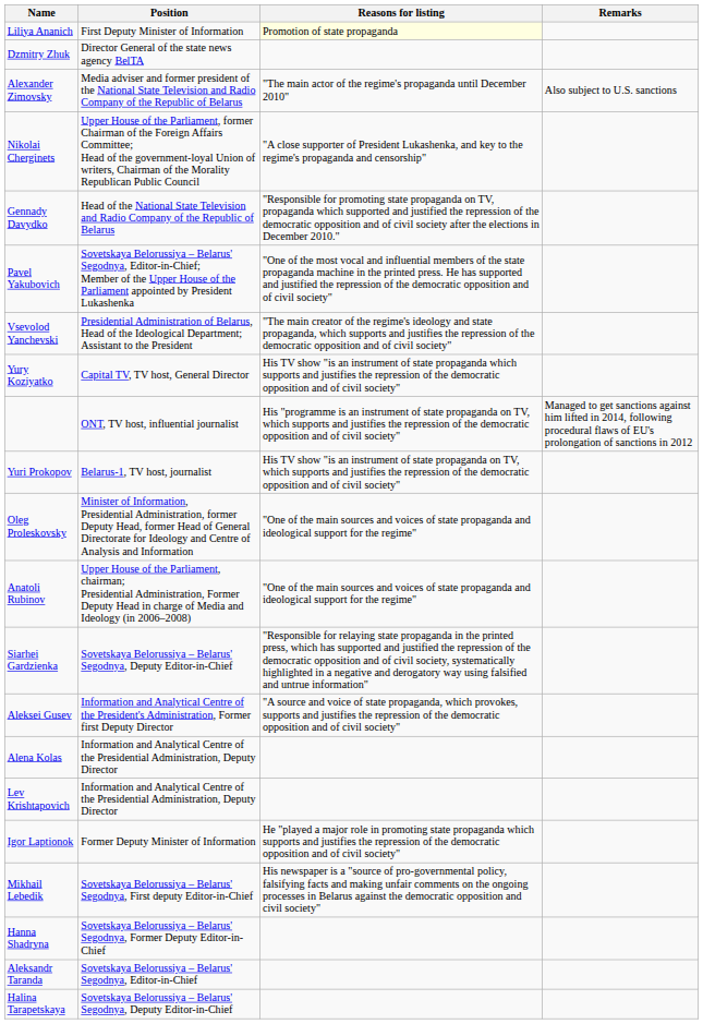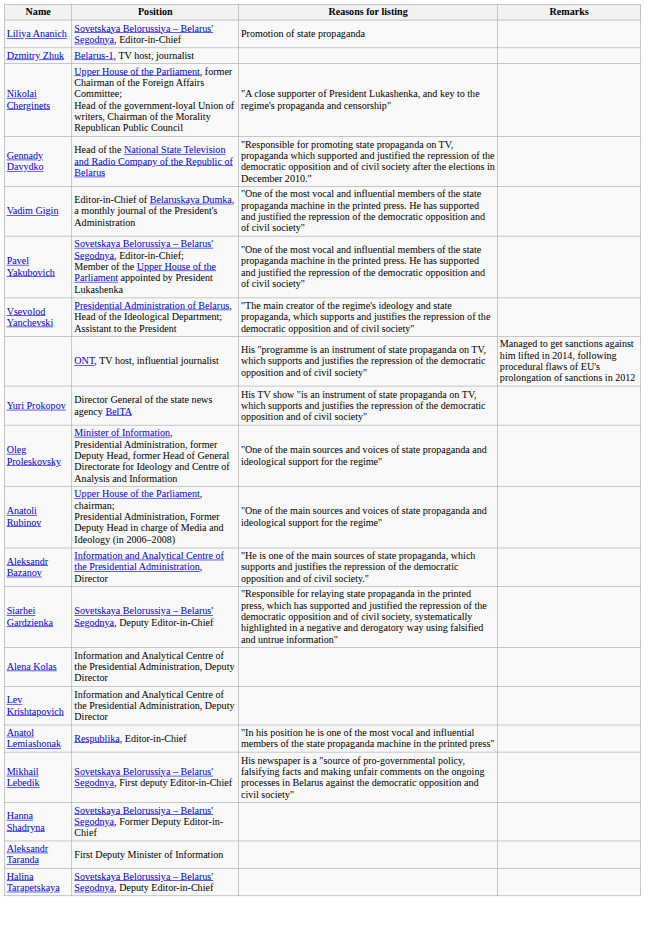 <table class="wikitable sortable" style="width: 80%">
 <tr>
 <th>Name</th>
 <th>Position</th>
 <th>Reasons for listing</th>
 <th>Remarks</th>
 </tr>
 <tr>
 <td><a href='#'>Liliya Ananich</a></td>
-<td>First Deputy Minister of Information</td>
-<td style="background: lightyellow;">Promotion of state propaganda</td>
+<td><a href='#'>Sovetskaya Belorussiya – Belarus' Segodnya</a>, Editor-in-Chief</td>
+<td>Promotion of state propaganda</td>
 <td></td>
 </tr>
 <tr>
 <td><a href='#'>Dzmitry Zhuk</a></td>
-<td>Director General of the state news agency <a href='#'>BelTA</a></td>
+<td><a href='#'>Belarus-1</a>, TV host, journalist</td>
 <td></td>
 <td></td>
-</tr>
-<tr>
-<td><a href='#'>Alexander Zimovsky</a></td>
-<td>Media adviser and former president of the <a href='#'>National State Television and Radio Company of the Republic of Belarus</a></td>
-<td>"The main actor of the regime's propaganda until December 2010"</td>
-<td>Also subject to U.S. sanctions</td>
 </tr>
 <tr>
 <td><a href='#'>Nikolai Cherginets</a></td>
 <td><a href='#'>Upper House of the Parliament</a>, former Chairman of the Foreign Affairs Committee;<br>Head of the government-loyal Union of writers, Chairman of the Morality Republican Public Council</td>
 <td>"A close supporter of President Lukashenka, and key to the regime's propaganda and censorship"</td>
 <td></td>
 </tr>
 <tr>
 <td><a href='#'>Gennady Davydko</a></td>
 <td>Head of the <a href='#'>National State Television and Radio Company of the Republic of Belarus</a></td>
 <td>"Responsible for promoting state propaganda on TV, propaganda which supported and justified the repression of the democratic opposition and of civil society after the elections in December 2010."</td>
+<td></td>
+</tr>
+<tr>
+<td><a href='#'>Vadim Gigin</a></td>
+<td>Editor-in-Chief of <a href='#'>Belaruskaya Dumka</a>, a monthly journal of the President's Administration</td>
+<td>"One of the most vocal and influential members of the state propaganda machine in the printed press. He has supported and justified the repression of the democratic opposition and of civil society"</td>
 <td></td>
 </tr>
 <tr>
 <td><a href='#'>Pavel Yakubovich</a></td>
 <td><a href='#'>Sovetskaya Belorussiya – Belarus' Segodnya</a>, Editor-in-Chief;<br>Member of the <a href='#'>Upper House of the Parliament</a> appointed by President Lukashenka</td>
 <td>"One of the most vocal and influential members of the state propaganda machine in the printed press. He has supported and justified the repression of the democratic opposition and of civil society"</td>
 <td></td>
 </tr>
 <tr>
 <td><a href='#'>Vsevolod Yanchevski</a></td>
 <td><a href='#'>Presidential Administration of Belarus</a>, Head of the Ideological Department;<br>Assistant to the President</td>
 <td>"The main creator of the regime's ideology and state propaganda, which supports and justifies the repression of the democratic opposition and of civil society"</td>
 <td></td>
 </tr>
 <tr>
-<td><a href='#'>Yury Koziyatko</a></td>
-<td><a href='#'>Capital TV</a>, TV host, General Director</td>
-<td>His TV show "is an instrument of state propaganda which supports and justifies the repression of the democratic opposition and of civil society"</td>
-<td></td>
-</tr>
-<tr>
 <td></td>
 <td><a href='#'>ONT</a>, TV host, influential journalist</td>
 <td>His "programme is an instrument of state propaganda on TV, which supports and justifies the repression of the democratic opposition and of civil society"</td>
 <td>Managed to get sanctions against him lifted in 2014, following procedural flaws of EU's prolongation of sanctions in 2012</td>
 </tr>
 <tr>
 <td><a href='#'>Yuri Prokopov</a></td>
-<td><a href='#'>Belarus-1</a>, TV host, journalist</td>
+<td>Director General of the state news agency <a href='#'>BelTA</a></td>
 <td>His TV show "is an instrument of state propaganda on TV, which supports and justifies the repression of the democratic opposition and of civil society"</td>
 <td></td>
 </tr>
 <tr>
 <td><a href='#'>Oleg Proleskovsky</a></td>
 <td><a href='#'>Minister of Information</a>,<br>Presidential Administration, former Deputy Head, former Head of General Directorate for Ideology and Centre of Analysis and Information</td>
 <td>"One of the main sources and voices of state propaganda and ideological support for the regime"</td>
 <td></td>
 </tr>
 <tr>
 <td><a href='#'>Anatoli Rubinov</a></td>
 <td><a href='#'>Upper House of the Parliament</a>, chairman;<br>Presidential Administration, Former Deputy Head in charge of Media and Ideology (in 2006–2008)</td>
 <td>"One of the main sources and voices of state propaganda and ideological support for the regime"</td>
 <td></td>
 </tr>
 <tr>
+<td><a href='#'>Aleksandr Bazanov</a></td>
+<td><a href='#'>Information and Analytical Centre of the Presidential Administration</a>, Director</td>
+<td>"He is one of the main sources of state propaganda, which supports and justifies the repression of the democratic opposition and of civil society."</td>
+<td></td>
+</tr>
+<tr>
 <td><a href='#'>Siarhei Gardzienka</a></td>
 <td><a href='#'>Sovetskaya Belorussiya – Belarus' Segodnya</a>, Deputy Editor-in-Chief</td>
 <td>"Responsible for relaying state propaganda in the printed press, which has supported and justified the repression of the democratic opposition and of civil society, systematically highlighted in a negative and derogatory way using falsified and untrue information"</td>
-<td></td>
-</tr>
-<tr>
-<td><a href='#'>Aleksei Gusev</a></td>
-<td><a href='#'>Information and Analytical Centre of the President's Administration</a>, Former first Deputy Director</td>
-<td>"A source and voice of state propaganda, which provokes, supports and justifies the repression of the democratic opposition and of civil society"</td>
 <td></td>
 </tr>
 <tr>
 <td><a href='#'>Alena Kolas</a></td>
 <td>Information and Analytical Centre of the Presidential Administration, Deputy Director</td>
 <td></td>
 <td></td>
 </tr>
 <tr>
 <td><a href='#'>Lev Krishtapovich</a></td>
 <td>Information and Analytical Centre of the Presidential Administration, Deputy Director</td>
 <td></td>
 <td></td>
 </tr>
 <tr>
-<td><a href='#'>Igor Laptionok</a></td>
-<td>Former Deputy Minister of Information</td>
-<td>He "played a major role in promoting state propaganda which supports and justifies the repression of the democratic opposition and of civil society"</td>
+<td><a href='#'>Anatol Lemiashonak</a></td>
+<td><a href='#'>Respublika</a>, Editor-in-Chief</td>
+<td>"In his position he is one of the most vocal and influential members of the state propaganda machine in the printed press"</td>
 <td></td>
 </tr>
 <tr>
 <td><a href='#'>Mikhail Lebedik</a></td>
 <td><a href='#'>Sovetskaya Belorussiya – Belarus' Segodnya</a>, First deputy Editor-in-Chief</td>
 <td>His newspaper is a "source of pro-governmental policy, falsifying facts and making unfair comments on the ongoing processes in Belarus against the democratic opposition and civil society"</td>
 <td></td>
 </tr>
 <tr>
 <td><a href='#'>Hanna Shadryna</a></td>
 <td><a href='#'>Sovetskaya Belorussiya – Belarus' Segodnya</a>, Former Deputy Editor-in-Chief</td>
 <td></td>
 <td></td>
 </tr>
 <tr>
 <td><a href='#'>Aleksandr Taranda</a></td>
-<td><a href='#'>Sovetskaya Belorussiya – Belarus' Segodnya</a>, Editor-in-Chief</td>
+<td>First Deputy Minister of Information</td>
 <td></td>
 <td></td>
 </tr>
 <tr>
 <td><a href='#'>Halina Tarapetskaya</a></td>
 <td><a href='#'>Sovetskaya Belorussiya – Belarus' Segodnya</a>, Deputy Editor-in-Chief</td>
 <td></td>
 <td></td>
 </tr>
 </table>
